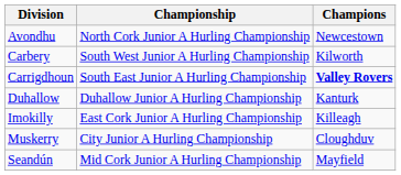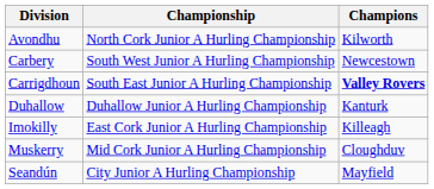 <table class="wikitable">
 <tr>
 <th>Division</th>
 <th>Championship</th>
 <th>Champions</th>
 </tr>
 <tr>
 <td><a href='#'>Avondhu</a></td>
 <td><a href='#'>North Cork Junior A Hurling Championship</a></td>
-<td><a href='#'>Newcestown</a></td>
+<td><a href='#'>Kilworth</a></td>
 </tr>
 <tr>
 <td><a href='#'>Carbery</a></td>
 <td><a href='#'>South West Junior A Hurling Championship</a></td>
-<td><a href='#'>Kilworth</a></td>
+<td><a href='#'>Newcestown</a></td>
 </tr>
 <tr>
 <td><a href='#'>Carrigdhoun</a></td>
 <td><a href='#'>South East Junior A Hurling Championship</a></td>
 <td><strong><a href='#'>Valley Rovers</a></strong></td>
 </tr>
 <tr>
 <td><a href='#'>Duhallow</a></td>
 <td><a href='#'>Duhallow Junior A Hurling Championship</a></td>
 <td><a href='#'>Kanturk</a></td>
 </tr>
 <tr>
 <td><a href='#'>Imokilly</a></td>
 <td><a href='#'>East Cork Junior A Hurling Championship</a></td>
 <td><a href='#'>Killeagh</a></td>
 </tr>
 <tr>
 <td><a href='#'>Muskerry</a></td>
-<td><a href='#'>City Junior A Hurling Championship</a></td>
+<td><a href='#'>Mid Cork Junior A Hurling Championship</a></td>
 <td><a href='#'>Cloughduv</a></td>
 </tr>
 <tr>
 <td><a href='#'>Seandún</a></td>
-<td><a href='#'>Mid Cork Junior A Hurling Championship</a></td>
+<td><a href='#'>City Junior A Hurling Championship</a></td>
 <td><a href='#'>Mayfield</a></td>
 </tr>
 </table>
